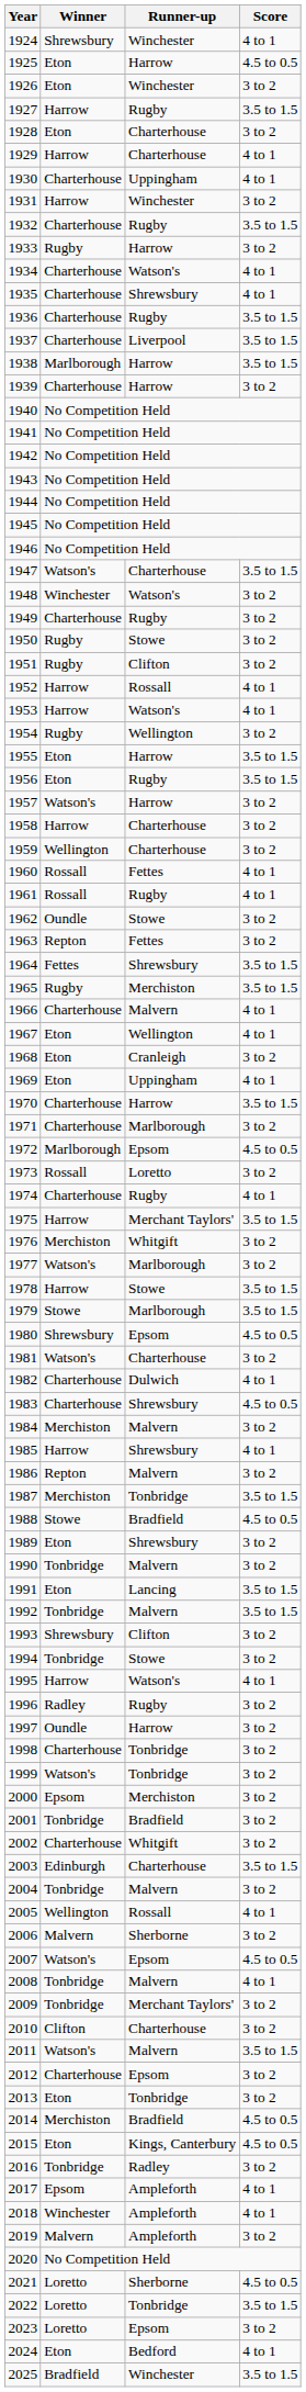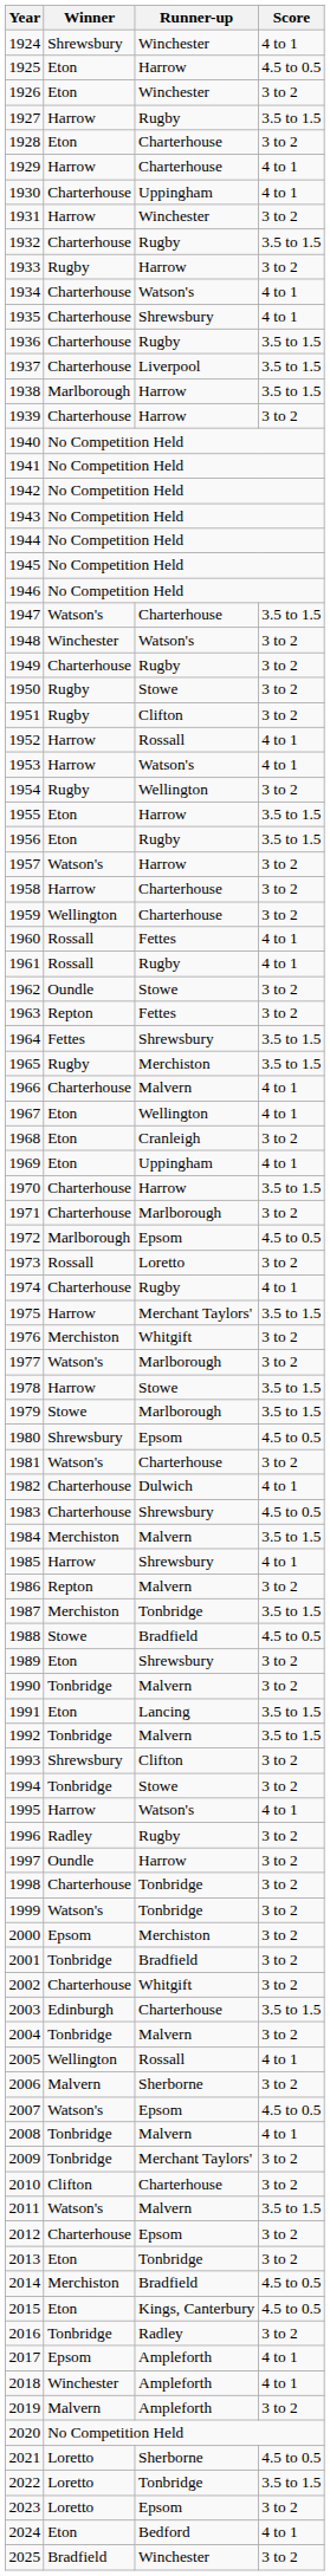 <table class="wikitable sortable">
 <tr>
 <th>Year</th>
 <th>Winner</th>
 <th>Runner-up</th>
 <th>Score</th>
 </tr>
 <tr>
 <td>1924</td>
 <td>Shrewsbury</td>
 <td>Winchester</td>
 <td>4 to 1</td>
 </tr>
 <tr>
 <td>1925</td>
 <td>Eton</td>
 <td>Harrow</td>
 <td>4.5 to 0.5</td>
 </tr>
 <tr>
 <td>1926</td>
 <td>Eton</td>
 <td>Winchester</td>
 <td>3 to 2</td>
 </tr>
 <tr>
 <td>1927</td>
 <td>Harrow</td>
 <td>Rugby</td>
 <td>3.5 to 1.5</td>
 </tr>
 <tr>
 <td>1928</td>
 <td>Eton</td>
 <td>Charterhouse</td>
 <td>3 to 2</td>
 </tr>
 <tr>
 <td>1929</td>
 <td>Harrow</td>
 <td>Charterhouse</td>
 <td>4 to 1</td>
 </tr>
 <tr>
 <td>1930</td>
 <td>Charterhouse</td>
 <td>Uppingham</td>
 <td>4 to 1</td>
 </tr>
 <tr>
 <td>1931</td>
 <td>Harrow</td>
 <td>Winchester</td>
 <td>3 to 2</td>
 </tr>
 <tr>
 <td>1932</td>
 <td>Charterhouse</td>
 <td>Rugby</td>
 <td>3.5 to 1.5</td>
 </tr>
 <tr>
 <td>1933</td>
 <td>Rugby</td>
 <td>Harrow</td>
 <td>3 to 2</td>
 </tr>
 <tr>
 <td>1934</td>
 <td>Charterhouse</td>
 <td>Watson's</td>
 <td>4 to 1</td>
 </tr>
 <tr>
 <td>1935</td>
 <td>Charterhouse</td>
 <td>Shrewsbury</td>
 <td>4 to 1</td>
 </tr>
 <tr>
 <td>1936</td>
 <td>Charterhouse</td>
 <td>Rugby</td>
 <td>3.5 to 1.5</td>
 </tr>
 <tr>
 <td>1937</td>
 <td>Charterhouse</td>
 <td>Liverpool</td>
 <td>3.5 to 1.5</td>
 </tr>
 <tr>
 <td>1938</td>
 <td>Marlborough</td>
 <td>Harrow</td>
 <td>3.5 to 1.5</td>
 </tr>
 <tr>
 <td>1939</td>
 <td>Charterhouse</td>
 <td>Harrow</td>
 <td>3 to 2</td>
 </tr>
 <tr>
 <td>1940</td>
 <td colspan="3">No Competition Held</td>
 </tr>
 <tr>
 <td>1941</td>
 <td colspan="3">No Competition Held</td>
 </tr>
 <tr>
 <td>1942</td>
 <td colspan="3">No Competition Held</td>
 </tr>
 <tr>
 <td>1943</td>
 <td colspan="3">No Competition Held</td>
 </tr>
 <tr>
 <td>1944</td>
 <td colspan="3">No Competition Held</td>
 </tr>
 <tr>
 <td>1945</td>
 <td colspan="3">No Competition Held</td>
 </tr>
 <tr>
 <td>1946</td>
 <td colspan="3">No Competition Held</td>
 </tr>
 <tr>
 <td>1947</td>
 <td>Watson's</td>
 <td>Charterhouse</td>
 <td>3.5 to 1.5</td>
 </tr>
 <tr>
 <td>1948</td>
 <td>Winchester</td>
 <td>Watson's</td>
 <td>3 to 2</td>
 </tr>
 <tr>
 <td>1949</td>
 <td>Charterhouse</td>
 <td>Rugby</td>
 <td>3 to 2</td>
 </tr>
 <tr>
 <td>1950</td>
 <td>Rugby</td>
 <td>Stowe</td>
 <td>3 to 2</td>
 </tr>
 <tr>
 <td>1951</td>
 <td>Rugby</td>
 <td>Clifton</td>
 <td>3 to 2</td>
 </tr>
 <tr>
 <td>1952</td>
 <td>Harrow</td>
 <td>Rossall</td>
 <td>4 to 1</td>
 </tr>
 <tr>
 <td>1953</td>
 <td>Harrow</td>
 <td>Watson's</td>
 <td>4 to 1</td>
 </tr>
 <tr>
 <td>1954</td>
 <td>Rugby</td>
 <td>Wellington</td>
 <td>3 to 2</td>
 </tr>
 <tr>
 <td>1955</td>
 <td>Eton</td>
 <td>Harrow</td>
 <td>3.5 to 1.5</td>
 </tr>
 <tr>
 <td>1956</td>
 <td>Eton</td>
 <td>Rugby</td>
 <td>3.5 to 1.5</td>
 </tr>
 <tr>
 <td>1957</td>
 <td>Watson's</td>
 <td>Harrow</td>
 <td>3 to 2</td>
 </tr>
 <tr>
 <td>1958</td>
 <td>Harrow</td>
 <td>Charterhouse</td>
 <td>3 to 2</td>
 </tr>
 <tr>
 <td>1959</td>
 <td>Wellington</td>
 <td>Charterhouse</td>
 <td>3 to 2</td>
 </tr>
 <tr>
 <td>1960</td>
 <td>Rossall</td>
 <td>Fettes</td>
 <td>4 to 1</td>
 </tr>
 <tr>
 <td>1961</td>
 <td>Rossall</td>
 <td>Rugby</td>
 <td>4 to 1</td>
 </tr>
 <tr>
 <td>1962</td>
 <td>Oundle</td>
 <td>Stowe</td>
 <td>3 to 2</td>
 </tr>
 <tr>
 <td>1963</td>
 <td>Repton</td>
 <td>Fettes</td>
 <td>3 to 2</td>
 </tr>
 <tr>
 <td>1964</td>
 <td>Fettes</td>
 <td>Shrewsbury</td>
 <td>3.5 to 1.5</td>
 </tr>
 <tr>
 <td>1965</td>
 <td>Rugby</td>
 <td>Merchiston</td>
 <td>3.5 to 1.5</td>
 </tr>
 <tr>
 <td>1966</td>
 <td>Charterhouse</td>
 <td>Malvern</td>
 <td>4 to 1</td>
 </tr>
 <tr>
 <td>1967</td>
 <td>Eton</td>
 <td>Wellington</td>
 <td>4 to 1</td>
 </tr>
 <tr>
 <td>1968</td>
 <td>Eton</td>
 <td>Cranleigh</td>
 <td>3 to 2</td>
 </tr>
 <tr>
 <td>1969</td>
 <td>Eton</td>
 <td>Uppingham</td>
 <td>4 to 1</td>
 </tr>
 <tr>
 <td>1970</td>
 <td>Charterhouse</td>
 <td>Harrow</td>
 <td>3.5 to 1.5</td>
 </tr>
 <tr>
 <td>1971</td>
 <td>Charterhouse</td>
 <td>Marlborough</td>
 <td>3 to 2</td>
 </tr>
 <tr>
 <td>1972</td>
 <td>Marlborough</td>
 <td>Epsom</td>
 <td>4.5 to 0.5</td>
 </tr>
 <tr>
 <td>1973</td>
 <td>Rossall</td>
 <td>Loretto</td>
 <td>3 to 2</td>
 </tr>
 <tr>
 <td>1974</td>
 <td>Charterhouse</td>
 <td>Rugby</td>
 <td>4 to 1</td>
 </tr>
 <tr>
 <td>1975</td>
 <td>Harrow</td>
 <td>Merchant Taylors'</td>
 <td>3.5 to 1.5</td>
 </tr>
 <tr>
 <td>1976</td>
 <td>Merchiston</td>
 <td>Whitgift</td>
 <td>3 to 2</td>
 </tr>
 <tr>
 <td>1977</td>
 <td>Watson's</td>
 <td>Marlborough</td>
 <td>3 to 2</td>
 </tr>
 <tr>
 <td>1978</td>
 <td>Harrow</td>
 <td>Stowe</td>
 <td>3.5 to 1.5</td>
 </tr>
 <tr>
 <td>1979</td>
 <td>Stowe</td>
 <td>Marlborough</td>
 <td>3.5 to 1.5</td>
 </tr>
 <tr>
 <td>1980</td>
 <td>Shrewsbury</td>
 <td>Epsom</td>
 <td>4.5 to 0.5</td>
 </tr>
 <tr>
 <td>1981</td>
 <td>Watson's</td>
 <td>Charterhouse</td>
 <td>3 to 2</td>
 </tr>
 <tr>
 <td>1982</td>
 <td>Charterhouse</td>
 <td>Dulwich</td>
 <td>4 to 1</td>
 </tr>
 <tr>
 <td>1983</td>
 <td>Charterhouse</td>
 <td>Shrewsbury</td>
 <td>4.5 to 0.5</td>
 </tr>
 <tr>
 <td>1984</td>
 <td>Merchiston</td>
 <td>Malvern</td>
-<td>3 to 2</td>
+<td>3.5 to 1.5</td>
 </tr>
 <tr>
 <td>1985</td>
 <td>Harrow</td>
 <td>Shrewsbury</td>
 <td>4 to 1</td>
 </tr>
 <tr>
 <td>1986</td>
 <td>Repton</td>
 <td>Malvern</td>
 <td>3 to 2</td>
 </tr>
 <tr>
 <td>1987</td>
 <td>Merchiston</td>
 <td>Tonbridge</td>
 <td>3.5 to 1.5</td>
 </tr>
 <tr>
 <td>1988</td>
 <td>Stowe</td>
 <td>Bradfield</td>
 <td>4.5 to 0.5</td>
 </tr>
 <tr>
 <td>1989</td>
 <td>Eton</td>
 <td>Shrewsbury</td>
 <td>3 to 2</td>
 </tr>
 <tr>
 <td>1990</td>
 <td>Tonbridge</td>
 <td>Malvern</td>
 <td>3 to 2</td>
 </tr>
 <tr>
 <td>1991</td>
 <td>Eton</td>
 <td>Lancing</td>
 <td>3.5 to 1.5</td>
 </tr>
 <tr>
 <td>1992</td>
 <td>Tonbridge</td>
 <td>Malvern</td>
 <td>3.5 to 1.5</td>
 </tr>
 <tr>
 <td>1993</td>
 <td>Shrewsbury</td>
 <td>Clifton</td>
 <td>3 to 2</td>
 </tr>
 <tr>
 <td>1994</td>
 <td>Tonbridge</td>
 <td>Stowe</td>
 <td>3 to 2</td>
 </tr>
 <tr>
 <td>1995</td>
 <td>Harrow</td>
 <td>Watson's</td>
 <td>4 to 1</td>
 </tr>
 <tr>
 <td>1996</td>
 <td>Radley</td>
 <td>Rugby</td>
 <td>3 to 2</td>
 </tr>
 <tr>
 <td>1997</td>
 <td>Oundle</td>
 <td>Harrow</td>
 <td>3 to 2</td>
 </tr>
 <tr>
 <td>1998</td>
 <td>Charterhouse</td>
 <td>Tonbridge</td>
 <td>3 to 2</td>
 </tr>
 <tr>
 <td>1999</td>
 <td>Watson's</td>
 <td>Tonbridge</td>
 <td>3 to 2</td>
 </tr>
 <tr>
 <td>2000</td>
 <td>Epsom</td>
 <td>Merchiston</td>
 <td>3 to 2</td>
 </tr>
 <tr>
 <td>2001</td>
 <td>Tonbridge</td>
 <td>Bradfield</td>
 <td>3 to 2</td>
 </tr>
 <tr>
 <td>2002</td>
 <td>Charterhouse</td>
 <td>Whitgift</td>
 <td>3 to 2</td>
 </tr>
 <tr>
 <td>2003</td>
 <td>Edinburgh</td>
 <td>Charterhouse</td>
 <td>3.5 to 1.5</td>
 </tr>
 <tr>
 <td>2004</td>
 <td>Tonbridge</td>
 <td>Malvern</td>
 <td>3 to 2</td>
 </tr>
 <tr>
 <td>2005</td>
 <td>Wellington</td>
 <td>Rossall</td>
 <td>4 to 1</td>
 </tr>
 <tr>
 <td>2006</td>
 <td>Malvern</td>
 <td>Sherborne</td>
 <td>3 to 2</td>
 </tr>
 <tr>
 <td>2007</td>
 <td>Watson's</td>
 <td>Epsom</td>
 <td>4.5 to 0.5</td>
 </tr>
 <tr>
 <td>2008</td>
 <td>Tonbridge</td>
 <td>Malvern</td>
 <td>4 to 1</td>
 </tr>
 <tr>
 <td>2009</td>
 <td>Tonbridge</td>
 <td>Merchant Taylors'</td>
 <td>3 to 2</td>
 </tr>
 <tr>
 <td>2010</td>
 <td>Clifton</td>
 <td>Charterhouse</td>
 <td>3 to 2</td>
 </tr>
 <tr>
 <td>2011</td>
 <td>Watson's</td>
 <td>Malvern</td>
 <td>3.5 to 1.5</td>
 </tr>
 <tr>
 <td>2012</td>
 <td>Charterhouse</td>
 <td>Epsom</td>
 <td>3 to 2</td>
 </tr>
 <tr>
 <td>2013</td>
 <td>Eton</td>
 <td>Tonbridge</td>
 <td>3 to 2</td>
 </tr>
 <tr>
 <td>2014</td>
 <td>Merchiston</td>
 <td>Bradfield</td>
 <td>4.5 to 0.5</td>
 </tr>
 <tr>
 <td>2015</td>
 <td>Eton</td>
 <td>Kings, Canterbury</td>
 <td>4.5 to 0.5</td>
 </tr>
 <tr>
 <td>2016</td>
 <td>Tonbridge</td>
 <td>Radley</td>
 <td>3 to 2</td>
 </tr>
 <tr>
 <td>2017</td>
 <td>Epsom</td>
 <td>Ampleforth</td>
 <td>4 to 1</td>
 </tr>
 <tr>
 <td>2018</td>
 <td>Winchester</td>
 <td>Ampleforth</td>
 <td>4 to 1</td>
 </tr>
 <tr>
 <td>2019</td>
 <td>Malvern</td>
 <td>Ampleforth</td>
 <td>3 to 2</td>
 </tr>
 <tr>
 <td>2020</td>
 <td colspan="3">No Competition Held</td>
 </tr>
 <tr>
 <td>2021</td>
 <td>Loretto</td>
 <td>Sherborne</td>
 <td>4.5 to 0.5</td>
 </tr>
 <tr>
 <td>2022</td>
 <td>Loretto</td>
 <td>Tonbridge</td>
 <td>3.5 to 1.5</td>
 </tr>
 <tr>
 <td>2023</td>
 <td>Loretto</td>
 <td>Epsom</td>
 <td>3 to 2</td>
 </tr>
 <tr>
 <td>2024</td>
 <td>Eton</td>
 <td>Bedford</td>
 <td>4 to 1</td>
 </tr>
 <tr>
 <td>2025</td>
 <td>Bradfield</td>
 <td>Winchester</td>
-<td>3.5 to 1.5</td>
+<td>3 to 2</td>
 </tr>
 </table>
